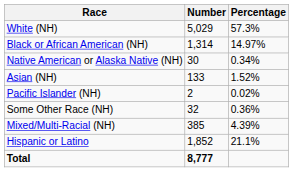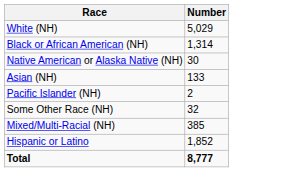 <table class="wikitable">
 <tr>
 <th>Race</th>
 <th>Number</th>
-<th>Percentage</th>
 </tr>
 <tr>
 <td><a href='#'>White</a> (NH)</td>
 <td>5,029</td>
-<td>57.3%</td>
 </tr>
 <tr>
 <td><a href='#'>Black or African American</a> (NH)</td>
 <td>1,314</td>
-<td>14.97%</td>
 </tr>
 <tr>
 <td><a href='#'>Native American</a> or <a href='#'>Alaska Native</a> (NH)</td>
 <td>30</td>
-<td>0.34%</td>
 </tr>
 <tr>
 <td><a href='#'>Asian</a> (NH)</td>
 <td>133</td>
-<td>1.52%</td>
 </tr>
 <tr>
 <td><a href='#'>Pacific Islander</a> (NH)</td>
 <td>2</td>
-<td>0.02%</td>
 </tr>
 <tr>
 <td>Some Other Race (NH)</td>
 <td>32</td>
-<td>0.36%</td>
 </tr>
 <tr>
 <td><a href='#'>Mixed/Multi-Racial</a> (NH)</td>
 <td>385</td>
-<td>4.39%</td>
 </tr>
 <tr>
 <td><a href='#'>Hispanic or Latino</a></td>
 <td>1,852</td>
-<td>21.1%</td>
 </tr>
 <tr>
 <td><strong>Total</strong></td>
 <td><strong>8,777</strong></td>
-<td></td>
 </tr>
 </table>
